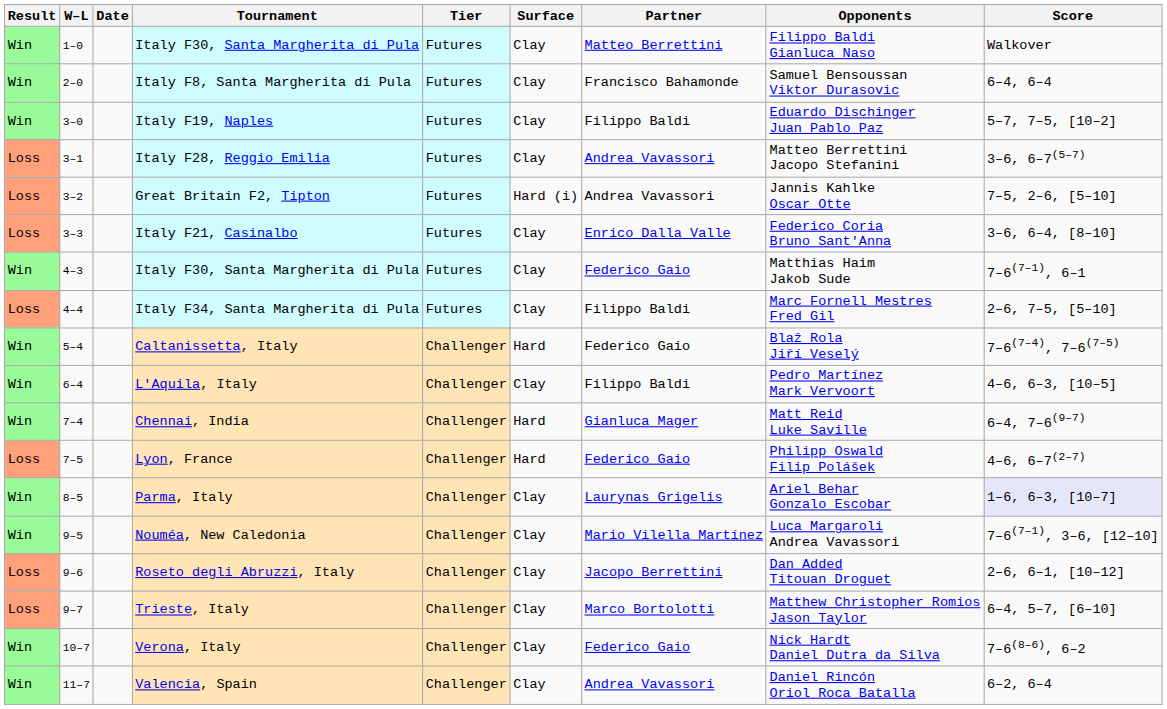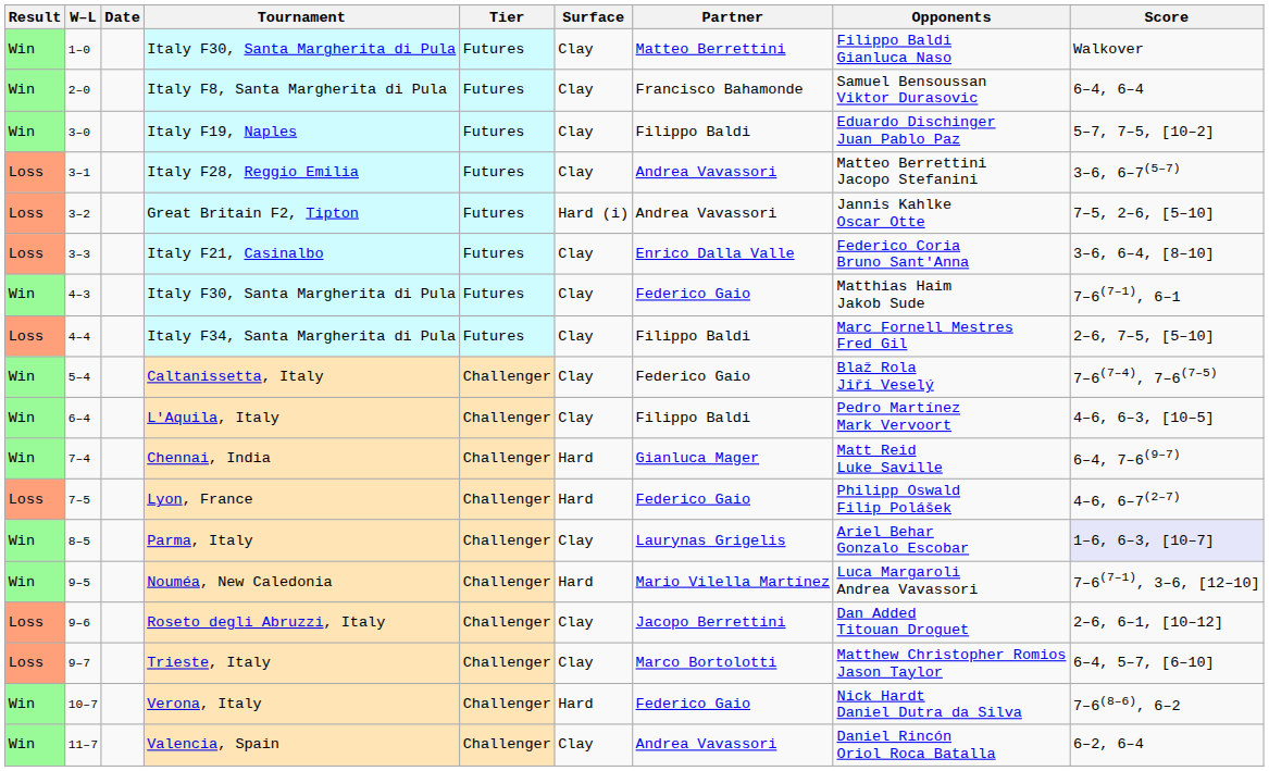 <table class="sortable wikitable">
 <tr>
 <th>Result</th>
 <th class="unsortable">W–L</th>
 <th>Date</th>
 <th>Tournament</th>
 <th>Tier</th>
 <th>Surface</th>
 <th>Partner</th>
 <th>Opponents</th>
 <th class="unsortable">Score</th>
 </tr>
 <tr>
 <td style="background:#98fb98;">Win</td>
 <td><small>1–0</small></td>
 <td></td>
 <td style="background:#cffcff;">Italy F30, <a href='#'>Santa Margherita di Pula</a></td>
 <td style="background:#cffcff;">Futures</td>
 <td>Clay</td>
 <td> <a href='#'>Matteo Berrettini</a></td>
 <td> <a href='#'>Filippo Baldi</a><br> <a href='#'>Gianluca Naso</a></td>
 <td>Walkover</td>
 </tr>
 <tr>
 <td style="background:#98fb98;">Win</td>
 <td><small>2–0</small></td>
 <td></td>
 <td style="background:#cffcff;">Italy F8, Santa Margherita di Pula</td>
 <td style="background:#cffcff;">Futures</td>
 <td>Clay</td>
 <td> Francisco Bahamonde</td>
 <td> Samuel Bensoussan<br> <a href='#'>Viktor Durasovic</a></td>
 <td>6–4, 6–4</td>
 </tr>
 <tr>
 <td style="background:#98fb98;">Win</td>
 <td><small>3–0</small></td>
 <td></td>
 <td style="background:#cffcff;">Italy F19, <a href='#'>Naples</a></td>
 <td style="background:#cffcff;">Futures</td>
 <td>Clay</td>
 <td> Filippo Baldi</td>
 <td> <a href='#'>Eduardo Dischinger</a><br> <a href='#'>Juan Pablo Paz</a></td>
 <td>5–7, 7–5, [10–2]</td>
 </tr>
 <tr>
 <td style="background:#ffa07a;">Loss</td>
 <td><small>3–1</small></td>
 <td></td>
 <td style="background:#cffcff;">Italy F28, <a href='#'>Reggio Emilia</a></td>
 <td style="background:#cffcff;">Futures</td>
 <td>Clay</td>
 <td> <a href='#'>Andrea Vavassori</a></td>
 <td> Matteo Berrettini<br> Jacopo Stefanini</td>
 <td>3–6, 6–7<sup>(5–7)</sup></td>
 </tr>
 <tr>
 <td style="background:#ffa07a;">Loss</td>
 <td><small>3–2</small></td>
 <td></td>
 <td style="background:#cffcff;">Great Britain F2, <a href='#'>Tipton</a></td>
 <td style="background:#cffcff;">Futures</td>
 <td>Hard (i)</td>
 <td> Andrea Vavassori</td>
 <td> Jannis Kahlke<br> <a href='#'>Oscar Otte</a></td>
 <td>7–5, 2–6, [5–10]</td>
 </tr>
 <tr>
 <td style="background:#ffa07a;">Loss</td>
 <td><small>3–3</small></td>
 <td></td>
 <td style="background:#cffcff;">Italy F21, <a href='#'>Casinalbo</a></td>
 <td style="background:#cffcff;">Futures</td>
 <td>Clay</td>
 <td> <a href='#'>Enrico Dalla Valle</a></td>
 <td> <a href='#'>Federico Coria</a><br> <a href='#'>Bruno Sant'Anna</a></td>
 <td>3–6, 6–4, [8–10]</td>
 </tr>
 <tr>
 <td style="background:#98fb98;">Win</td>
 <td><small>4–3</small></td>
 <td></td>
 <td style="background:#cffcff;">Italy F30, Santa Margherita di Pula</td>
 <td style="background:#cffcff;">Futures</td>
 <td>Clay</td>
 <td> <a href='#'>Federico Gaio</a></td>
 <td> Matthias Haim<br> Jakob Sude</td>
 <td>7–6<sup>(7–1)</sup>, 6–1</td>
 </tr>
 <tr>
 <td style="background:#ffa07a;">Loss</td>
 <td><small>4–4</small></td>
 <td></td>
 <td style="background:#cffcff;">Italy F34, Santa Margherita di Pula</td>
 <td style="background:#cffcff;">Futures</td>
 <td>Clay</td>
 <td> Filippo Baldi</td>
 <td> <a href='#'>Marc Fornell Mestres</a><br> <a href='#'>Fred Gil</a></td>
 <td>2–6, 7–5, [5–10]</td>
 </tr>
 <tr>
 <td style="background:#98fb98;">Win</td>
 <td><small>5–4</small></td>
 <td><a href='#'></a></td>
 <td style="background:moccasin;"><a href='#'>Caltanissetta</a>, Italy</td>
 <td style="background:moccasin;">Challenger</td>
-<td>Hard</td>
+<td>Clay</td>
 <td> Federico Gaio</td>
 <td> <a href='#'>Blaž Rola</a><br> <a href='#'>Jiří Veselý</a></td>
 <td>7–6<sup>(7–4)</sup>, 7–6<sup>(7–5)</sup></td>
 </tr>
 <tr>
 <td style="background:#98fb98;">Win</td>
 <td><small>6–4</small></td>
 <td><a href='#'></a></td>
 <td style="background:moccasin;"><a href='#'>L'Aquila</a>, Italy</td>
 <td style="background:moccasin;">Challenger</td>
 <td>Clay</td>
 <td> Filippo Baldi</td>
 <td> <a href='#'>Pedro Martínez</a><br> <a href='#'>Mark Vervoort</a></td>
 <td>4–6, 6–3, [10–5]</td>
 </tr>
 <tr>
 <td style="background:#98fb98;">Win</td>
 <td><small>7–4</small></td>
 <td><a href='#'></a></td>
 <td style="background:moccasin;"><a href='#'>Chennai</a>, India</td>
 <td style="background:moccasin;">Challenger</td>
 <td>Hard</td>
 <td> <a href='#'>Gianluca Mager</a></td>
 <td> <a href='#'>Matt Reid</a><br> <a href='#'>Luke Saville</a></td>
 <td>6–4, 7–6<sup>(9–7)</sup></td>
 </tr>
 <tr>
 <td style="background:#ffa07a;">Loss</td>
 <td><small>7–5</small></td>
 <td><a href='#'></a></td>
 <td style="background:moccasin;"><a href='#'>Lyon</a>, France</td>
 <td style="background:moccasin;">Challenger</td>
 <td>Hard</td>
 <td> <a href='#'>Federico Gaio</a></td>
 <td> <a href='#'>Philipp Oswald</a><br> <a href='#'>Filip Polášek</a></td>
 <td>4–6, 6–7<sup>(2–7)</sup></td>
 </tr>
 <tr>
 <td style="background:#98fb98;">Win</td>
 <td><small>8–5</small></td>
 <td><a href='#'></a></td>
 <td style="background:moccasin;"><a href='#'>Parma</a>, Italy</td>
 <td style="background:moccasin;">Challenger</td>
 <td>Clay</td>
 <td> <a href='#'>Laurynas Grigelis</a></td>
 <td> <a href='#'>Ariel Behar</a><br> <a href='#'>Gonzalo Escobar</a></td>
 <td style="background: lavender;">1–6, 6–3, [10–7]</td>
 </tr>
 <tr>
 <td style="background:#98fb98;">Win</td>
 <td><small>9–5</small></td>
 <td><a href='#'></a></td>
 <td style="background:moccasin;"><a href='#'>Nouméa</a>, New Caledonia</td>
 <td style="background:moccasin;">Challenger</td>
-<td>Clay</td>
+<td>Hard</td>
 <td> <a href='#'>Mario Vilella Martínez</a></td>
 <td> <a href='#'>Luca Margaroli</a><br> Andrea Vavassori</td>
 <td>7–6<sup>(7–1)</sup>, 3–6, [12–10]</td>
 </tr>
 <tr>
 <td style="background:#ffa07a;">Loss</td>
 <td><small>9–6</small></td>
 <td><a href='#'></a></td>
 <td style="background:moccasin;"><a href='#'>Roseto degli Abruzzi</a>, Italy</td>
 <td style="background:moccasin;">Challenger</td>
 <td>Clay</td>
 <td> <a href='#'>Jacopo Berrettini</a></td>
 <td> <a href='#'>Dan Added</a><br> <a href='#'>Titouan Droguet</a></td>
 <td>2–6, 6–1, [10–12]</td>
 </tr>
 <tr>
 <td style="background:#ffa07a;">Loss</td>
 <td><small>9–7</small></td>
 <td><a href='#'></a></td>
 <td style="background:moccasin;"><a href='#'>Trieste</a>, Italy</td>
 <td style="background:moccasin;">Challenger</td>
 <td>Clay</td>
 <td> <a href='#'>Marco Bortolotti</a></td>
 <td> <a href='#'>Matthew Christopher Romios</a><br> <a href='#'>Jason Taylor</a></td>
 <td>6–4, 5–7, [6–10]</td>
 </tr>
 <tr>
 <td style="background:#98FB98;">Win</td>
 <td><small>10–7</small></td>
 <td><a href='#'></a></td>
 <td style="background:moccasin;"><a href='#'>Verona</a>, Italy</td>
 <td style="background:moccasin;">Challenger</td>
-<td>Clay</td>
+<td>Hard</td>
 <td> <a href='#'>Federico Gaio</a></td>
 <td> <a href='#'>Nick Hardt</a><br> <a href='#'>Daniel Dutra da Silva</a></td>
 <td>7–6<sup>(8–6)</sup>, 6–2</td>
 </tr>
 <tr>
 <td style="background:#98FB98;">Win</td>
 <td><small>11–7</small></td>
 <td><a href='#'></a></td>
 <td style="background:moccasin;"><a href='#'>Valencia</a>, Spain</td>
 <td style="background:moccasin;">Challenger</td>
 <td>Clay</td>
 <td> <a href='#'>Andrea Vavassori</a></td>
 <td> <a href='#'>Daniel Rincón</a><br> <a href='#'>Oriol Roca Batalla</a></td>
 <td>6–2, 6–4</td>
 </tr>
 </table>
